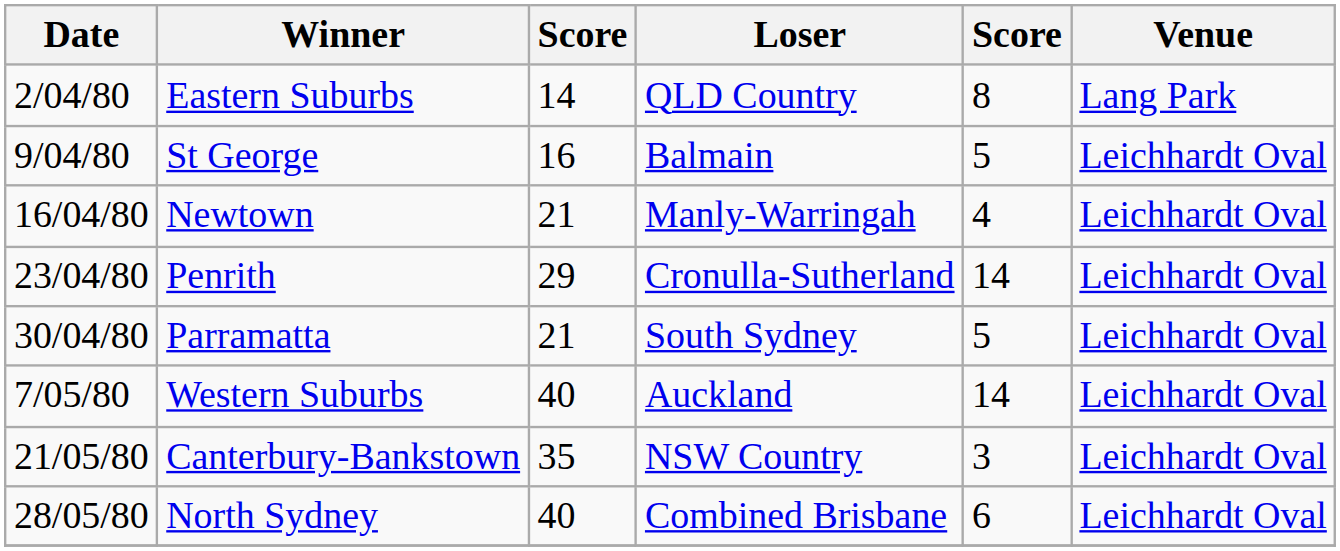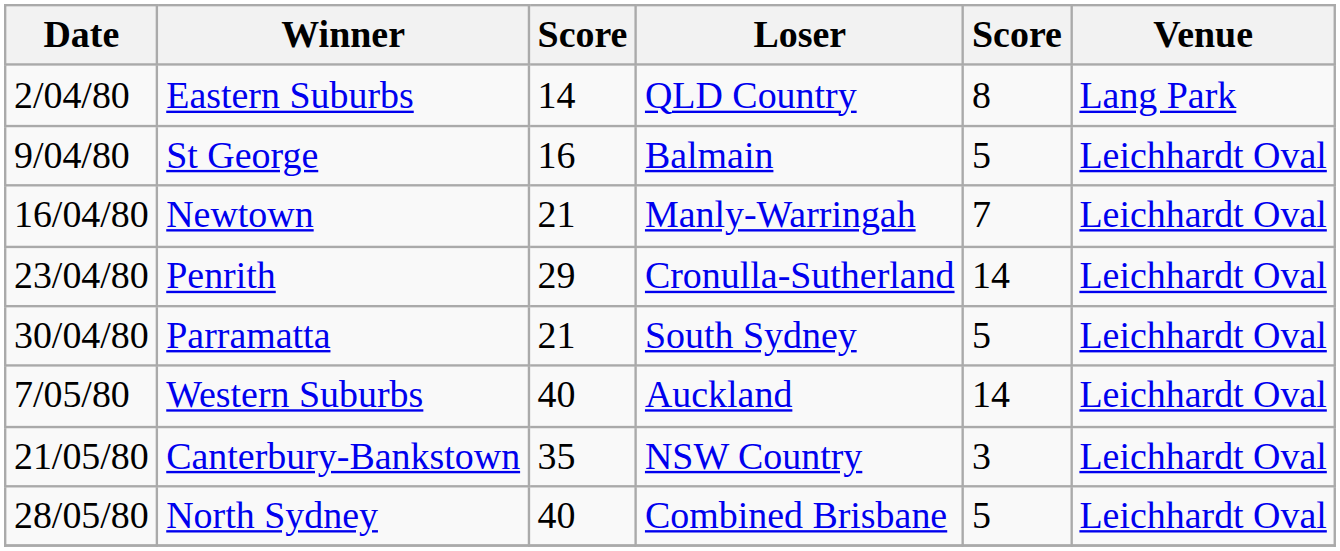 <table class="wikitable">
 <tr>
 <th>Date</th>
 <th>Winner</th>
 <th>Score</th>
 <th>Loser</th>
 <th>Score</th>
 <th>Venue</th>
 </tr>
 <tr>
 <td>2/04/80</td>
 <td> <a href='#'>Eastern Suburbs</a></td>
 <td>14</td>
 <td> <a href='#'>QLD Country</a></td>
 <td>8</td>
 <td><a href='#'>Lang Park</a></td>
 </tr>
 <tr>
 <td>9/04/80</td>
 <td> <a href='#'>St George</a></td>
 <td>16</td>
 <td> <a href='#'>Balmain</a></td>
 <td>5</td>
 <td><a href='#'>Leichhardt Oval</a></td>
 </tr>
 <tr>
 <td>16/04/80</td>
 <td> <a href='#'>Newtown</a></td>
 <td>21</td>
 <td> <a href='#'>Manly-Warringah</a></td>
-<td>4</td>
+<td>7</td>
 <td><a href='#'>Leichhardt Oval</a></td>
 </tr>
 <tr>
 <td>23/04/80</td>
 <td> <a href='#'>Penrith</a></td>
 <td>29</td>
 <td> <a href='#'>Cronulla-Sutherland</a></td>
 <td>14</td>
 <td><a href='#'>Leichhardt Oval</a></td>
 </tr>
 <tr>
 <td>30/04/80</td>
 <td> <a href='#'>Parramatta</a></td>
 <td>21</td>
 <td> <a href='#'>South Sydney</a></td>
 <td>5</td>
 <td><a href='#'>Leichhardt Oval</a></td>
 </tr>
 <tr>
 <td>7/05/80</td>
 <td> <a href='#'>Western Suburbs</a></td>
 <td>40</td>
 <td> <a href='#'>Auckland</a></td>
 <td>14</td>
 <td><a href='#'>Leichhardt Oval</a></td>
 </tr>
 <tr>
 <td>21/05/80</td>
 <td> <a href='#'>Canterbury-Bankstown</a></td>
 <td>35</td>
 <td> <a href='#'>NSW Country</a></td>
 <td>3</td>
 <td><a href='#'>Leichhardt Oval</a></td>
 </tr>
 <tr>
 <td>28/05/80</td>
 <td> <a href='#'>North Sydney</a></td>
 <td>40</td>
 <td>  <a href='#'>Combined Brisbane</a></td>
-<td>6</td>
+<td>5</td>
 <td><a href='#'>Leichhardt Oval</a></td>
 </tr>
 <tr>
 </tr>
 </table>
